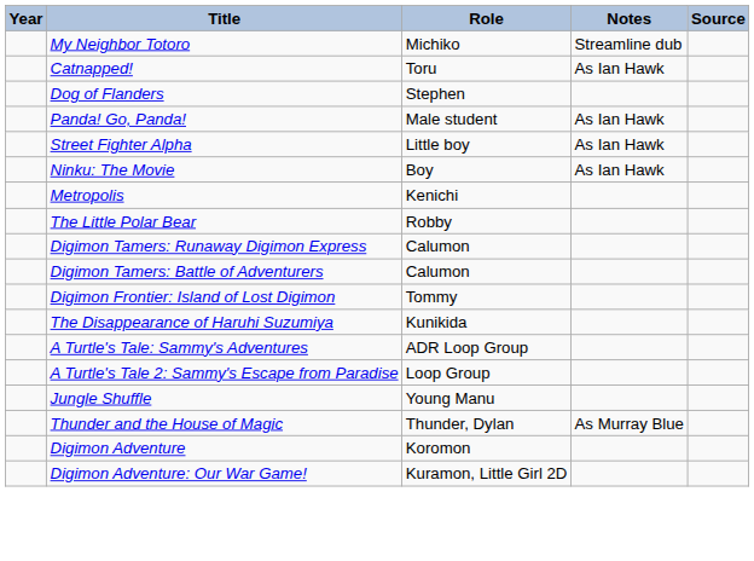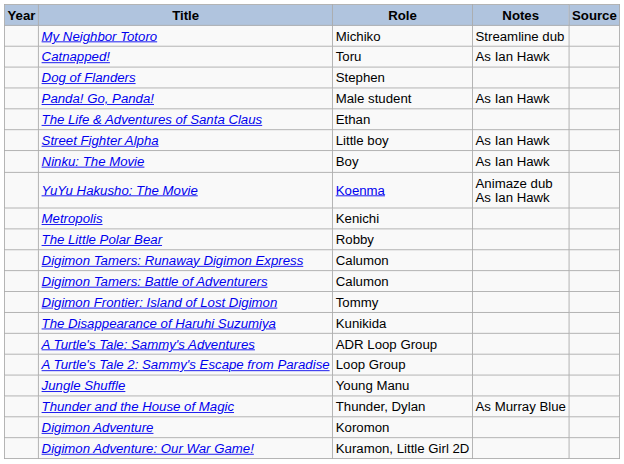 <table class="wikitable sortable plainrowheaders" style="width=95%; font-size: 95%;">
 <tr>
 <th style="background:#b0c4de;">Year</th>
 <th style="background:#b0c4de;">Title</th>
 <th style="background:#b0c4de;">Role</th>
 <th style="background:#b0c4de;" class="unsortable">Notes</th>
 <th style="background:#b0c4de;" class="unsortable">Source</th>
 </tr>
 <tr>
 <td></td>
 <td><em><a href='#'>My Neighbor Totoro</a></em></td>
 <td>Michiko</td>
 <td>Streamline dub</td>
 <td></td>
 </tr>
 <tr>
 <td></td>
 <td><em><a href='#'>Catnapped!</a></em></td>
 <td>Toru</td>
 <td>As Ian Hawk</td>
 <td></td>
 </tr>
 <tr>
 <td></td>
 <td><em><a href='#'>Dog of Flanders</a></em></td>
 <td>Stephen</td>
 <td></td>
 <td></td>
 </tr>
 <tr>
 <td></td>
 <td><em><a href='#'>Panda! Go, Panda!</a></em></td>
 <td>Male student</td>
 <td>As Ian Hawk</td>
 <td></td>
 </tr>
 <tr>
 <td></td>
+<td><em><a href='#'>The Life & Adventures of Santa Claus</a></em></td>
+<td>Ethan</td>
+<td></td>
+<td></td>
+</tr>
+<tr>
+<td></td>
 <td><em><a href='#'>Street Fighter Alpha</a></em></td>
 <td>Little boy</td>
 <td>As Ian Hawk</td>
 <td></td>
 </tr>
 <tr>
 <td></td>
 <td><em><a href='#'>Ninku: The Movie</a></em></td>
 <td>Boy</td>
 <td>As Ian Hawk</td>
+<td></td>
+</tr>
+<tr>
+<td></td>
+<td><em><a href='#'>YuYu Hakusho: The Movie</a></em></td>
+<td><a href='#'>Koenma</a></td>
+<td>Animaze dub<br>As Ian Hawk</td>
 <td></td>
 </tr>
 <tr>
 <td></td>
 <td><em><a href='#'>Metropolis</a></em></td>
 <td>Kenichi</td>
 <td></td>
 <td></td>
 </tr>
 <tr>
 <td></td>
 <td><em><a href='#'>The Little Polar Bear</a></em></td>
 <td>Robby</td>
 <td></td>
 <td></td>
 </tr>
 <tr>
 <td></td>
 <td><em><a href='#'>Digimon Tamers: Runaway Digimon Express</a></em></td>
 <td>Calumon</td>
 <td></td>
 <td></td>
 </tr>
 <tr>
 <td></td>
 <td><em><a href='#'>Digimon Tamers: Battle of Adventurers</a></em></td>
 <td>Calumon</td>
 <td></td>
 <td></td>
 </tr>
 <tr>
 <td></td>
 <td><em><a href='#'>Digimon Frontier: Island of Lost Digimon</a></em></td>
 <td>Tommy</td>
 <td></td>
 <td></td>
 </tr>
 <tr>
 <td></td>
 <td><em><a href='#'>The Disappearance of Haruhi Suzumiya</a></em></td>
 <td>Kunikida</td>
 <td></td>
 <td></td>
 </tr>
 <tr>
 <td></td>
 <td><em><a href='#'>A Turtle's Tale: Sammy's Adventures</a></em></td>
 <td>ADR Loop Group</td>
 <td></td>
 <td></td>
 </tr>
 <tr>
 <td></td>
 <td><em><a href='#'>A Turtle's Tale 2: Sammy's Escape from Paradise</a></em></td>
 <td>Loop Group</td>
 <td></td>
 <td></td>
 </tr>
 <tr>
 <td></td>
 <td><em><a href='#'>Jungle Shuffle</a></em></td>
 <td>Young Manu</td>
 <td></td>
 <td></td>
 </tr>
 <tr>
 <td></td>
 <td><em><a href='#'>Thunder and the House of Magic</a></em></td>
 <td>Thunder, Dylan</td>
 <td>As Murray Blue</td>
 <td></td>
 </tr>
 <tr>
 <td></td>
 <td><em><a href='#'>Digimon Adventure</a></em></td>
 <td>Koromon</td>
 <td></td>
 <td></td>
 </tr>
 <tr>
 <td></td>
 <td><em><a href='#'>Digimon Adventure: Our War Game!</a></em></td>
 <td>Kuramon, Little Girl 2D</td>
 <td></td>
 <td></td>
 </tr>
 </table>
